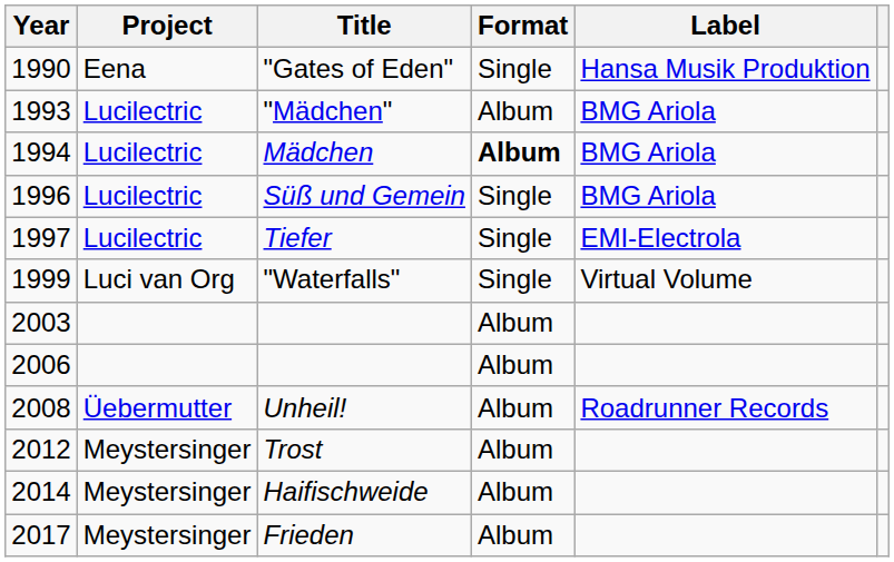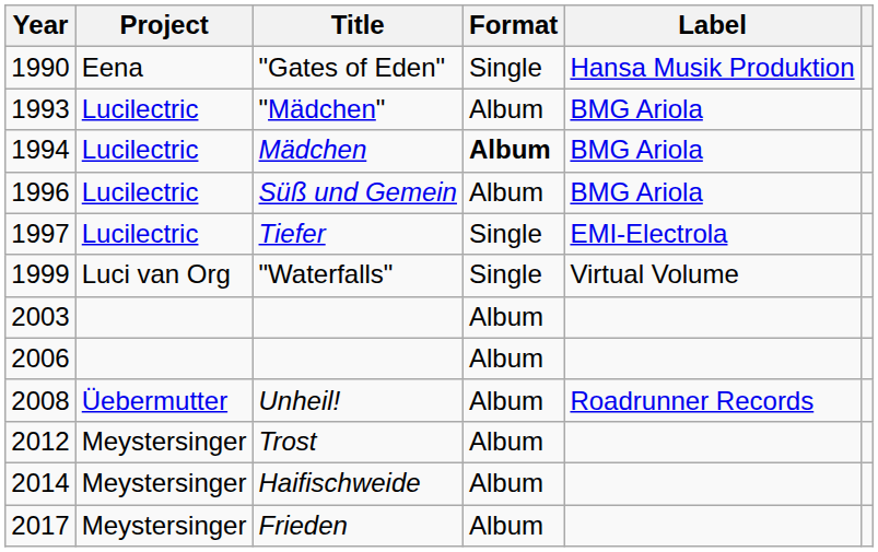 <table class="wikitable plainrowheaders sortable" style="margin-right: 0;">
 <tr>
 <th scope="col">Year</th>
 <th scope="col">Project</th>
 <th scope="col">Title</th>
 <th scope="col">Format</th>
 <th scope="col">Label</th>
 <th scope="col" class="unsortable"></th>
 </tr>
 <tr>
 <td>1990</td>
 <td>Eena</td>
 <td>"Gates of Eden"</td>
 <td>Single</td>
 <td><a href='#'>Hansa Musik Produktion</a></td>
 <td></td>
 </tr>
 <tr>
 <td>1993</td>
 <td><a href='#'>Lucilectric</a></td>
 <td>"<a href='#'>Mädchen</a>"</td>
 <td>Album</td>
 <td><a href='#'>BMG Ariola</a></td>
 <td></td>
 </tr>
 <tr>
 <td>1994</td>
 <td><a href='#'>Lucilectric</a></td>
 <td><em><a href='#'>Mädchen</a></em></td>
 <td><strong>Album</strong></td>
 <td><a href='#'>BMG Ariola</a></td>
 <td></td>
 </tr>
 <tr>
 <td>1996</td>
 <td><a href='#'>Lucilectric</a></td>
 <td><em><a href='#'>Süß und Gemein</a></em></td>
-<td>Single</td>
+<td>Album</td>
 <td><a href='#'>BMG Ariola</a></td>
 <td></td>
 </tr>
 <tr>
 <td>1997</td>
 <td><a href='#'>Lucilectric</a></td>
 <td><em><a href='#'>Tiefer</a></em></td>
 <td>Single</td>
 <td><a href='#'>EMI-Electrola</a></td>
 <td></td>
 </tr>
 <tr>
 <td>1999</td>
 <td>Luci van Org</td>
 <td>"Waterfalls"</td>
 <td>Single</td>
 <td>Virtual Volume</td>
 <td></td>
 </tr>
 <tr>
 <td>2003</td>
 <td></td>
 <td></td>
 <td>Album</td>
 <td></td>
 <td></td>
 </tr>
 <tr>
 <td>2006</td>
 <td></td>
 <td></td>
 <td>Album</td>
 <td></td>
 <td></td>
 </tr>
 <tr>
 <td>2008</td>
 <td><a href='#'>Üebermutter</a></td>
 <td><em>Unheil!</em></td>
 <td>Album</td>
 <td><a href='#'>Roadrunner Records</a></td>
 <td></td>
 </tr>
 <tr>
 <td>2012</td>
 <td>Meystersinger</td>
 <td><em>Trost</em></td>
 <td>Album</td>
 <td></td>
 <td></td>
 </tr>
 <tr>
 <td>2014</td>
 <td>Meystersinger</td>
 <td><em>Haifischweide</em></td>
 <td>Album</td>
 <td></td>
 <td></td>
 </tr>
 <tr>
 <td>2017</td>
 <td>Meystersinger</td>
 <td><em>Frieden</em></td>
 <td>Album</td>
 <td></td>
 <td></td>
 </tr>
 </table>
